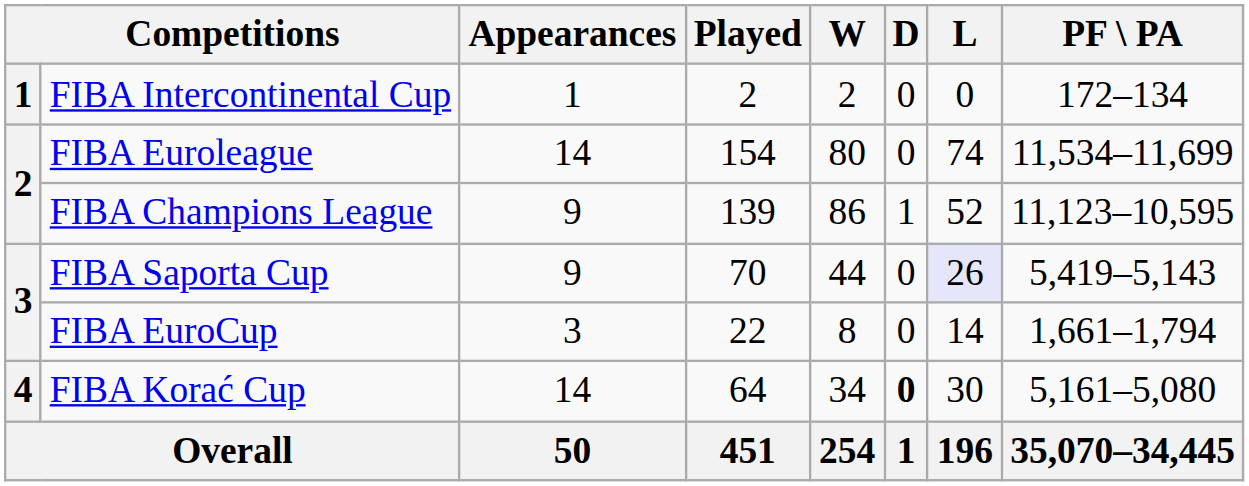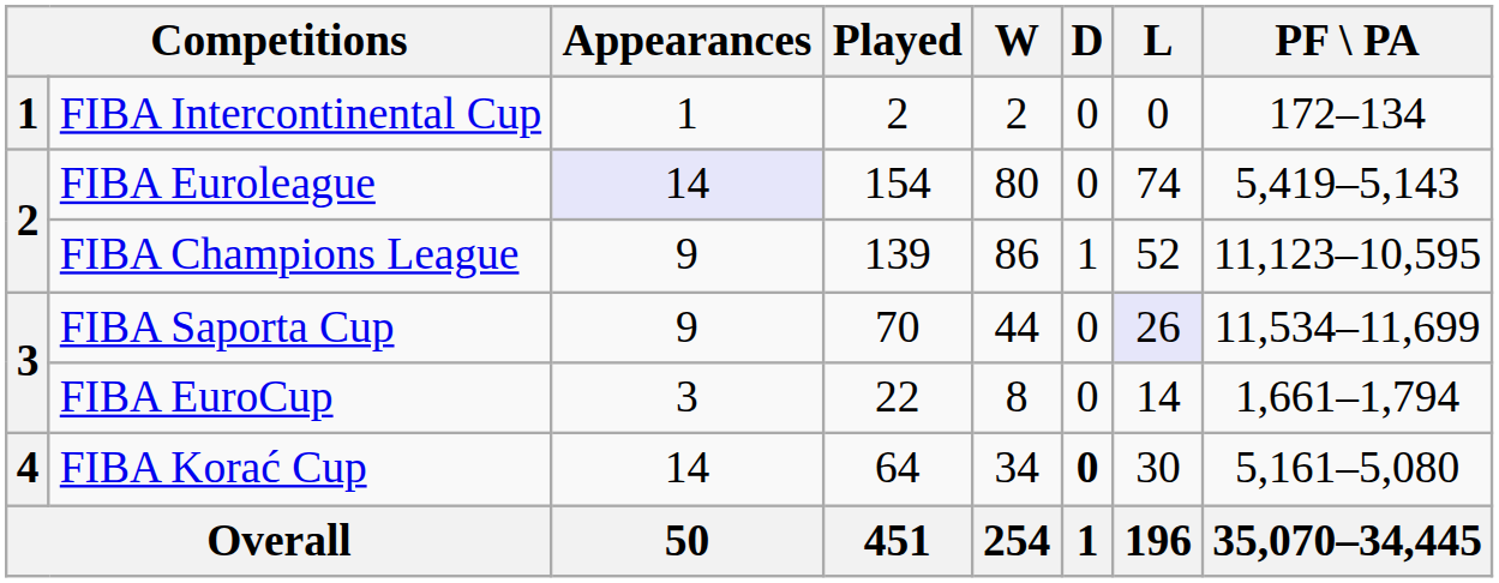 <table class="wikitable">
 <tr>
 <th colspan="2">Competitions</th>
 <th>Appearances</th>
 <th>Played</th>
 <th>W</th>
 <th>D</th>
 <th>L</th>
 <th>PF \ PA</th>
 </tr>
 <tr>
 <th>1</th>
 <td><a href='#'>FIBA Intercontinental Cup</a></td>
 <td style="text-align:center;">1</td>
 <td style="text-align:center;">2</td>
 <td style="text-align:center;">2</td>
 <td style="text-align:center;">0</td>
 <td style="text-align:center;">0</td>
 <td style="text-align:center;">172–134</td>
 </tr>
 <tr>
 <th rowspan="2">2</th>
 <td><a href='#'>FIBA Euroleague</a></td>
-<td style="text-align:center;">14</td>
+<td style="background: lavender; text-align:center;">14</td>
 <td style="text-align:center;">154</td>
 <td style="text-align:center;">80</td>
 <td style="text-align:center;">0</td>
 <td style="text-align:center;">74</td>
-<td style="text-align:center;">11,534–11,699</td>
+<td style="text-align:center;">5,419–5,143</td>
 </tr>
 <tr>
 <td><a href='#'>FIBA Champions League</a></td>
 <td style="text-align:center;">9</td>
 <td style="text-align:center;">139</td>
 <td style="text-align:center;">86</td>
 <td style="text-align:center;">1</td>
 <td style="text-align:center;">52</td>
 <td style="text-align:center;">11,123–10,595</td>
 </tr>
 <tr>
 <th rowspan="2">3</th>
 <td><a href='#'>FIBA Saporta Cup</a></td>
 <td style="text-align:center;">9</td>
 <td style="text-align:center;">70</td>
 <td style="text-align:center;">44</td>
 <td style="text-align:center;">0</td>
 <td style="background: lavender; text-align:center;">26</td>
-<td style="text-align:center;">5,419–5,143</td>
+<td style="text-align:center;">11,534–11,699</td>
 </tr>
 <tr>
 <td><a href='#'>FIBA EuroCup</a></td>
 <td style="text-align:center;">3</td>
 <td style="text-align:center;">22</td>
 <td style="text-align:center;">8</td>
 <td style="text-align:center;">0</td>
 <td style="text-align:center;">14</td>
 <td style="text-align:center;">1,661–1,794</td>
 </tr>
 <tr>
 <th>4</th>
 <td><a href='#'>FIBA Korać Cup</a></td>
 <td style="text-align:center;">14</td>
 <td style="text-align:center;">64</td>
 <td style="text-align:center;">34</td>
 <td style="text-align:center;"><strong>0</strong></td>
 <td style="text-align:center;">30</td>
 <td style="text-align:center;">5,161–5,080</td>
 </tr>
 <tr>
 <th colspan="2">Overall</th>
 <th>50</th>
 <th>451</th>
 <th>254</th>
 <th>1</th>
 <th>196</th>
 <th>35,070–34,445</th>
 </tr>
 </table>
